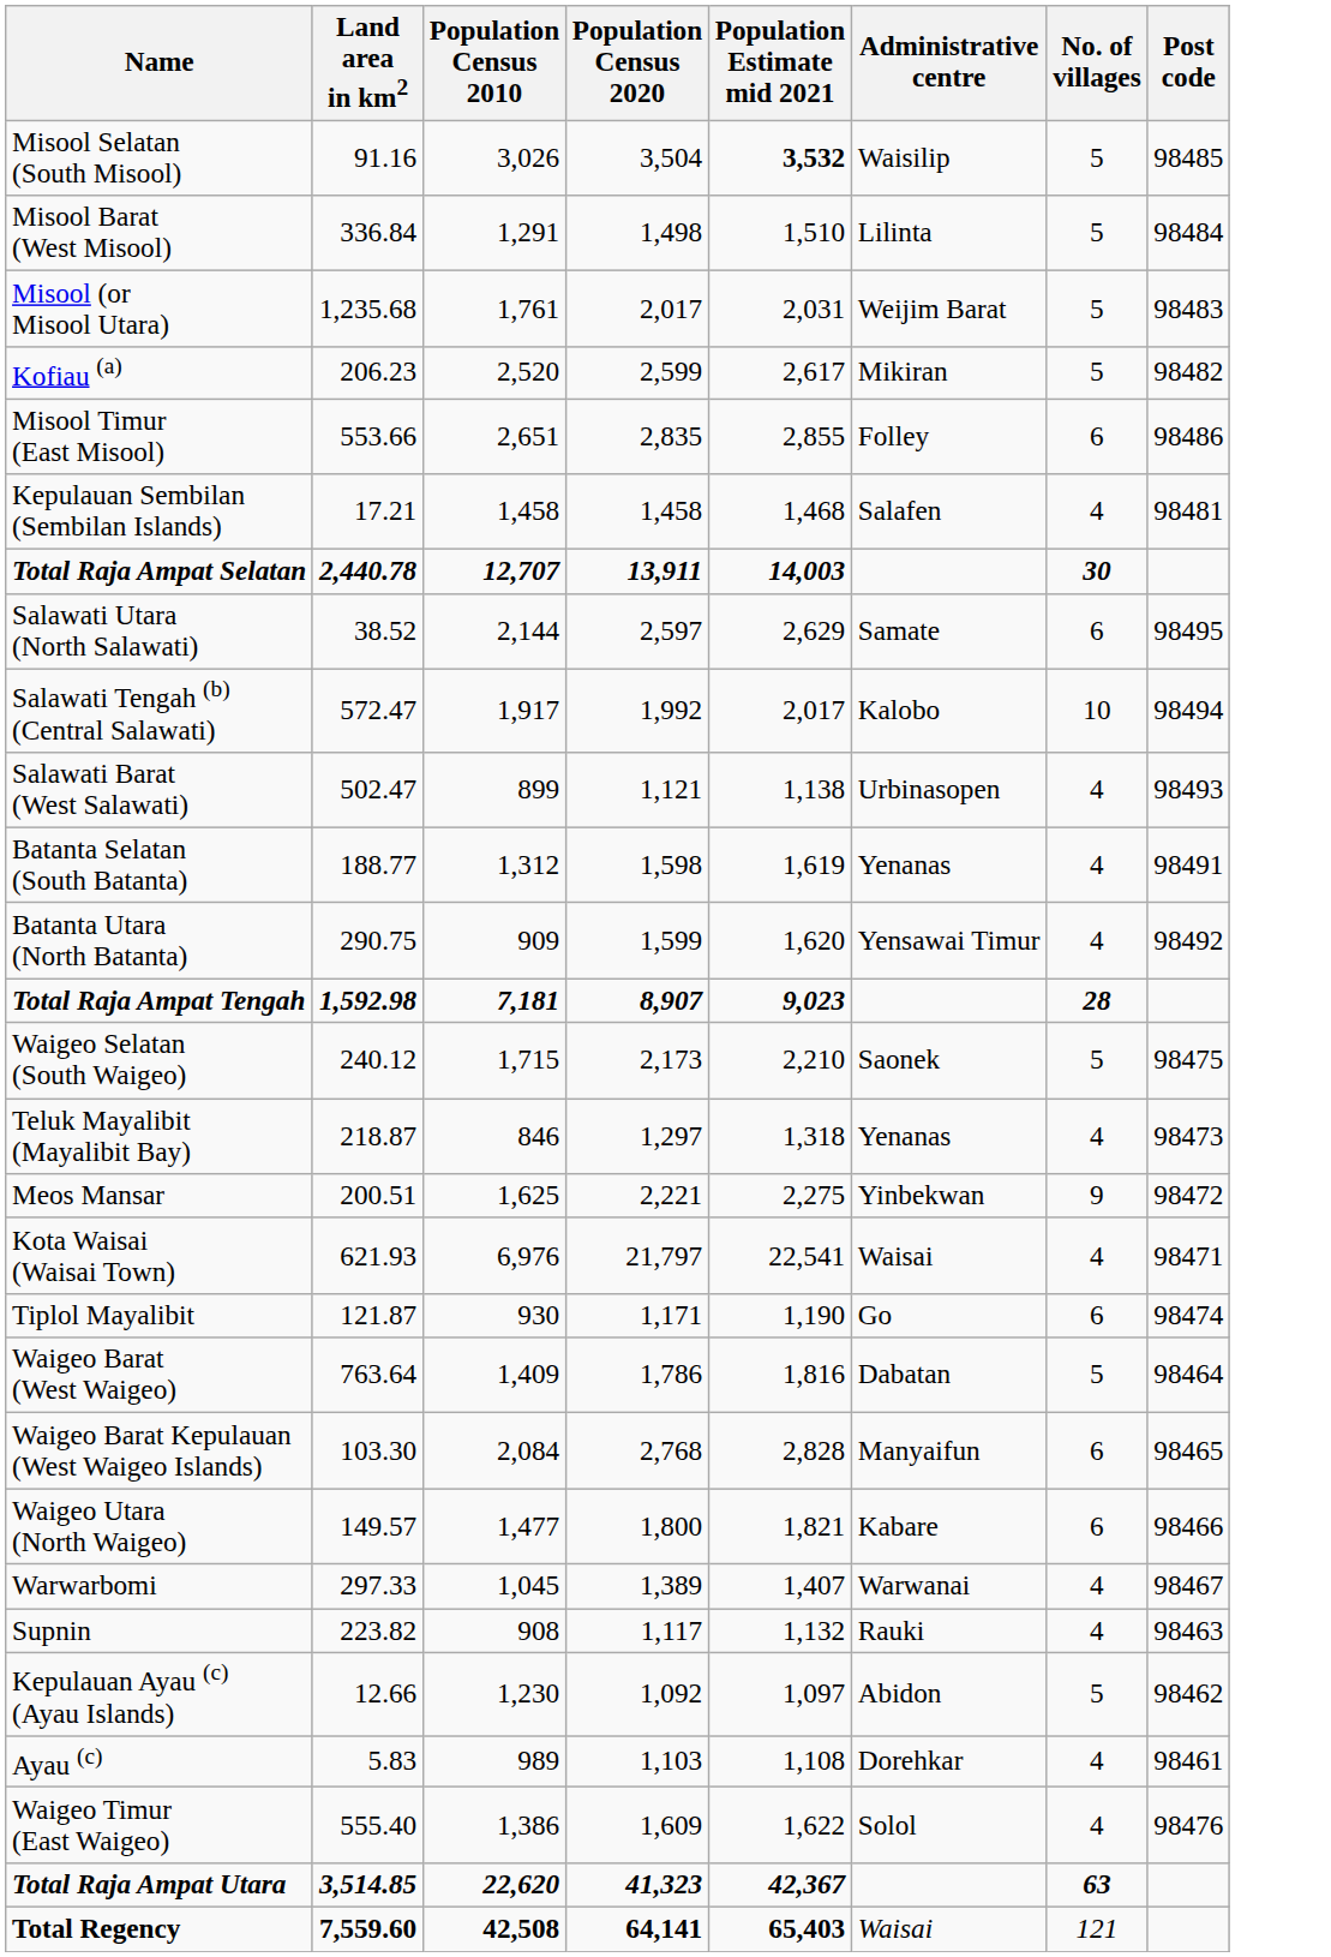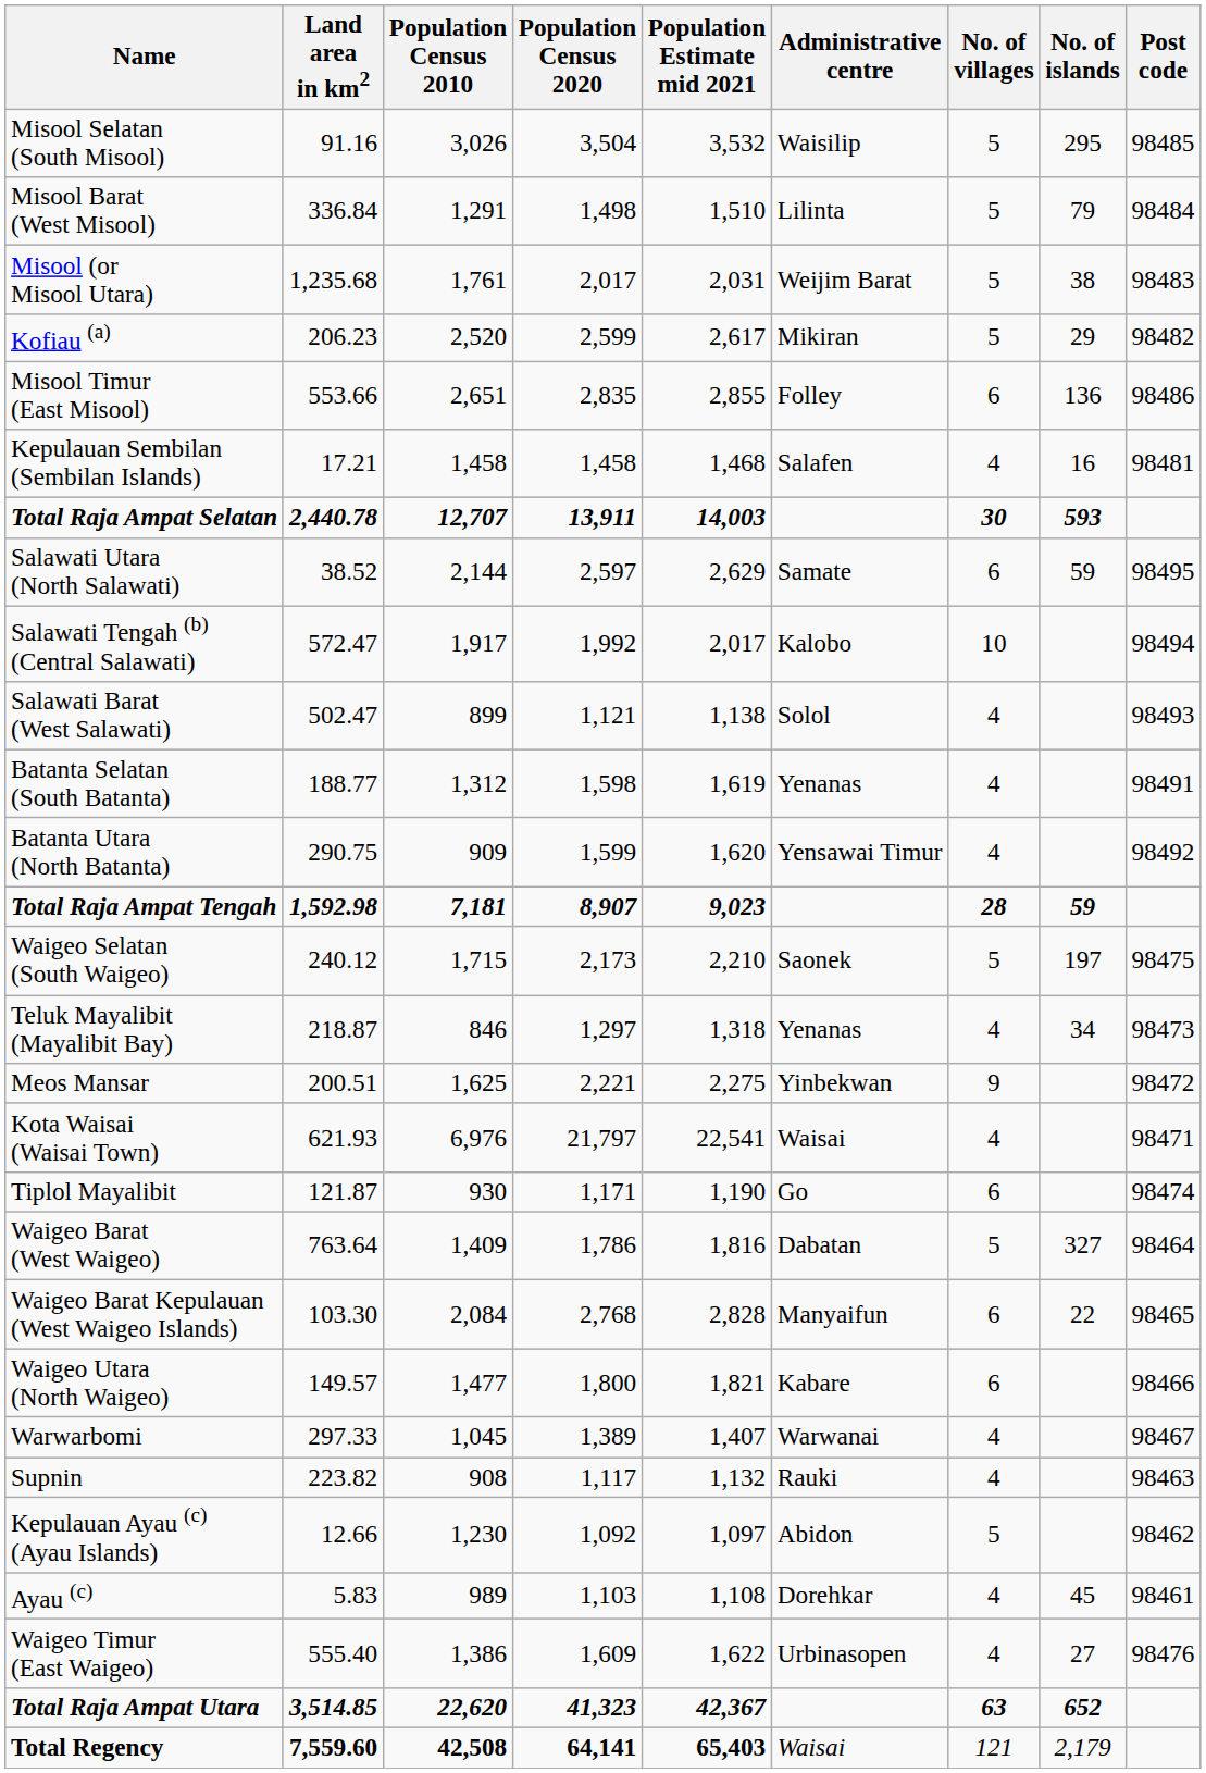 <table class="sortable wikitable">
 <tr>
 <th>Name</th>
 <th>Land<br>area<br>in km<sup>2</sup></th>
 <th>Population<br>Census<br>2010</th>
 <th>Population<br>Census<br>2020</th>
 <th>Population<br>Estimate<br>mid 2021</th>
 <th>Administrative<br>centre</th>
 <th>No. of<br>villages</th>
+<th>No. of<br>islands</th>
 <th>Post<br>code</th>
 </tr>
 <tr>
 <td>Misool Selatan <br>(South Misool)</td>
 <td align="right">91.16</td>
 <td align="right">3,026</td>
 <td align="right">3,504</td>
-<td align="right"><strong>3,532</strong></td>
+<td align="right">3,532</td>
 <td>Waisilip</td>
 <td align="center">5</td>
+<td align="center">295</td>
 <td>98485</td>
 </tr>
 <tr>
 <td>Misool Barat <br>(West Misool)</td>
 <td align="right">336.84</td>
 <td align="right">1,291</td>
 <td align="right">1,498</td>
 <td align="right">1,510</td>
 <td>Lilinta</td>
 <td align="center">5</td>
+<td align="center">79</td>
 <td>98484</td>
 </tr>
 <tr>
 <td><a href='#'>Misool</a> (or <br>Misool Utara)</td>
 <td align="right">1,235.68</td>
 <td align="right">1,761</td>
 <td align="right">2,017</td>
 <td align="right">2,031</td>
 <td>Weijim Barat</td>
 <td align="center">5</td>
+<td align="center">38</td>
 <td>98483</td>
 </tr>
 <tr>
 <td><a href='#'>Kofiau</a> <sup>(a)</sup></td>
 <td align="right">206.23</td>
 <td align="right">2,520</td>
 <td align="right">2,599</td>
 <td align="right">2,617</td>
 <td>Mikiran</td>
 <td align="center">5</td>
+<td align="center">29</td>
 <td>98482</td>
 </tr>
 <tr>
 <td>Misool Timur <br>(East Misool)</td>
 <td align="right">553.66</td>
 <td align="right">2,651</td>
 <td align="right">2,835</td>
 <td align="right">2,855</td>
 <td>Folley</td>
 <td align="center">6</td>
+<td align="center">136</td>
 <td>98486</td>
 </tr>
 <tr>
 <td>Kepulauan Sembilan <br>(Sembilan Islands)</td>
 <td align="right">17.21</td>
 <td align="right">1,458</td>
 <td align="right">1,458</td>
 <td align="right">1,468</td>
 <td>Salafen</td>
 <td align="center">4</td>
+<td align="center">16</td>
 <td>98481</td>
 </tr>
 <tr>
 <td><strong><em>Total Raja Ampat Selatan</em></strong></td>
 <td align="right"><strong><em>2,440.78</em></strong></td>
 <td align="right"><strong><em>12,707</em></strong></td>
 <td align="right"><strong><em>13,911</em></strong></td>
 <td align="right"><strong><em>14,003</em></strong></td>
 <td></td>
 <td align="center"><strong><em>30</em></strong></td>
+<td align="center"><strong><em>593</em></strong></td>
 <td></td>
 </tr>
 <tr>
 <td>Salawati Utara <br>(North Salawati)</td>
 <td align="right">38.52</td>
 <td align="right">2,144</td>
 <td align="right">2,597</td>
 <td align="right">2,629</td>
 <td>Samate</td>
 <td align="center">6</td>
+<td align="center">59</td>
 <td>98495</td>
 </tr>
 <tr>
 <td>Salawati Tengah <sup>(b)</sup><br> (Central Salawati)</td>
 <td align="right">572.47</td>
 <td align="right">1,917</td>
 <td align="right">1,992</td>
 <td align="right">2,017</td>
 <td>Kalobo</td>
 <td align="center">10</td>
+<td align="center"></td>
 <td>98494</td>
 </tr>
 <tr>
 <td>Salawati Barat <br> (West Salawati)</td>
 <td align="right">502.47</td>
 <td align="right">899</td>
 <td align="right">1,121</td>
 <td align="right">1,138</td>
-<td>Urbinasopen</td>
+<td>Solol</td>
 <td align="center">4</td>
+<td align="center"></td>
 <td>98493</td>
 </tr>
 <tr>
 <td>Batanta Selatan <br> (South Batanta)</td>
 <td align="right">188.77</td>
 <td align="right">1,312</td>
 <td align="right">1,598</td>
 <td align="right">1,619</td>
 <td>Yenanas</td>
 <td align="center">4</td>
+<td align="center"></td>
 <td>98491</td>
 </tr>
 <tr>
 <td>Batanta Utara <br> (North Batanta)</td>
 <td align="right">290.75</td>
 <td align="right">909</td>
 <td align="right">1,599</td>
 <td align="right">1,620</td>
 <td>Yensawai Timur</td>
 <td align="center">4</td>
+<td align="center"></td>
 <td>98492</td>
 </tr>
 <tr>
 <td><strong><em>Total Raja Ampat Tengah</em></strong></td>
 <td align="right"><strong><em>1,592.98</em></strong></td>
 <td align="right"><strong><em>7,181</em></strong></td>
 <td align="right"><strong><em>8,907</em></strong></td>
 <td align="right"><strong><em>9,023</em></strong></td>
 <td></td>
 <td align="center"><strong><em>28</em></strong></td>
+<td align="center"><strong><em>59</em></strong></td>
 <td></td>
 </tr>
 <tr>
 <td>Waigeo Selatan <br>(South Waigeo)</td>
 <td align="right">240.12</td>
 <td align="right">1,715</td>
 <td align="right">2,173</td>
 <td align="right">2,210</td>
 <td>Saonek</td>
 <td align="center">5</td>
+<td align="center">197</td>
 <td>98475</td>
 </tr>
 <tr>
 <td>Teluk Mayalibit <br>(Mayalibit Bay)</td>
 <td align="right">218.87</td>
 <td align="right">846</td>
 <td align="right">1,297</td>
 <td align="right">1,318</td>
 <td>Yenanas</td>
 <td align="center">4</td>
+<td align="center">34</td>
 <td>98473</td>
 </tr>
 <tr>
 <td>Meos Mansar</td>
 <td align="right">200.51</td>
 <td align="right">1,625</td>
 <td align="right">2,221</td>
 <td align="right">2,275</td>
 <td>Yinbekwan</td>
 <td align="center">9</td>
+<td align="center"></td>
 <td>98472</td>
 </tr>
 <tr>
 <td>Kota Waisai <br> (Waisai Town)</td>
 <td align="right">621.93</td>
 <td align="right">6,976</td>
 <td align="right">21,797</td>
 <td align="right">22,541</td>
 <td>Waisai</td>
 <td align="center">4</td>
+<td align="center"></td>
 <td>98471</td>
 </tr>
 <tr>
 <td>Tiplol Mayalibit</td>
 <td align="right">121.87</td>
 <td align="right">930</td>
 <td align="right">1,171</td>
 <td align="right">1,190</td>
 <td>Go</td>
 <td align="center">6</td>
+<td align="center"></td>
 <td>98474</td>
 </tr>
 <tr>
 <td>Waigeo Barat <br>(West Waigeo)</td>
 <td align="right">763.64</td>
 <td align="right">1,409</td>
 <td align="right">1,786</td>
 <td align="right">1,816</td>
 <td>Dabatan</td>
 <td align="center">5</td>
+<td align="center">327</td>
 <td>98464</td>
 </tr>
 <tr>
 <td>Waigeo Barat Kepulauan <br>(West Waigeo Islands)</td>
 <td align="right">103.30</td>
 <td align="right">2,084</td>
 <td align="right">2,768</td>
 <td align="right">2,828</td>
 <td>Manyaifun</td>
 <td align="center">6</td>
+<td align="center">22</td>
 <td>98465</td>
 </tr>
 <tr>
 <td>Waigeo Utara <br>(North Waigeo)</td>
 <td align="right">149.57</td>
 <td align="right">1,477</td>
 <td align="right">1,800</td>
 <td align="right">1,821</td>
 <td>Kabare</td>
 <td align="center">6</td>
+<td align="center"></td>
 <td>98466</td>
 </tr>
 <tr>
 <td>Warwarbomi</td>
 <td align="right">297.33</td>
 <td align="right">1,045</td>
 <td align="right">1,389</td>
 <td align="right">1,407</td>
 <td>Warwanai</td>
 <td align="center">4</td>
+<td align="center"></td>
 <td>98467</td>
 </tr>
 <tr>
 <td>Supnin</td>
 <td align="right">223.82</td>
 <td align="right">908</td>
 <td align="right">1,117</td>
 <td align="right">1,132</td>
 <td>Rauki</td>
 <td align="center">4</td>
+<td align="center"></td>
 <td>98463</td>
 </tr>
 <tr>
 <td>Kepulauan Ayau <sup>(c)</sup> <br>(Ayau Islands)</td>
 <td align="right">12.66</td>
 <td align="right">1,230</td>
 <td align="right">1,092</td>
 <td align="right">1,097</td>
 <td>Abidon</td>
 <td align="center">5</td>
+<td align="center"></td>
 <td>98462</td>
 </tr>
 <tr>
 <td>Ayau <sup>(c)</sup></td>
 <td align="right">5.83</td>
 <td align="right">989</td>
 <td align="right">1,103</td>
 <td align="right">1,108</td>
 <td>Dorehkar</td>
 <td align="center">4</td>
+<td align="center">45</td>
 <td>98461</td>
 </tr>
 <tr>
 <td>Waigeo Timur <br>(East Waigeo)</td>
 <td align="right">555.40</td>
 <td align="right">1,386</td>
 <td align="right">1,609</td>
 <td align="right">1,622</td>
-<td>Solol</td>
+<td>Urbinasopen</td>
 <td align="center">4</td>
+<td align="center">27</td>
 <td>98476</td>
 </tr>
 <tr>
 <td><strong><em>Total Raja Ampat Utara</em></strong></td>
 <td align="right"><strong><em>3,514.85</em></strong></td>
 <td align="right"><strong><em>22,620</em></strong></td>
 <td align="right"><strong><em>41,323</em></strong></td>
 <td align="right"><strong><em>42,367</em></strong></td>
 <td></td>
 <td align="center"><strong><em>63</em></strong></td>
+<td align="center"><strong><em>652</em></strong></td>
 <td></td>
 </tr>
 <tr>
 <td><strong>Total Regency</strong></td>
 <td align="right"><strong>7,559.60</strong></td>
 <td align="right"><strong>42,508</strong></td>
 <td align="right"><strong>64,141</strong></td>
 <td align="right"><strong>65,403</strong></td>
 <td><em>Waisai</em></td>
 <td align="center"><em>121</em></td>
+<td align="center"><em>2,179</em></td>
 <td></td>
 </tr>
 </table>
